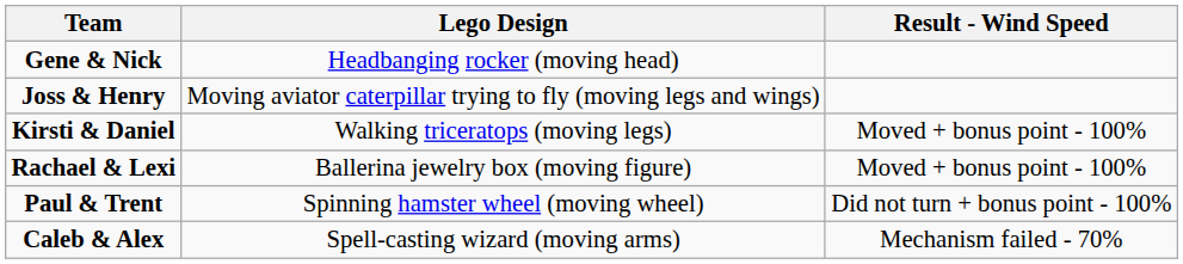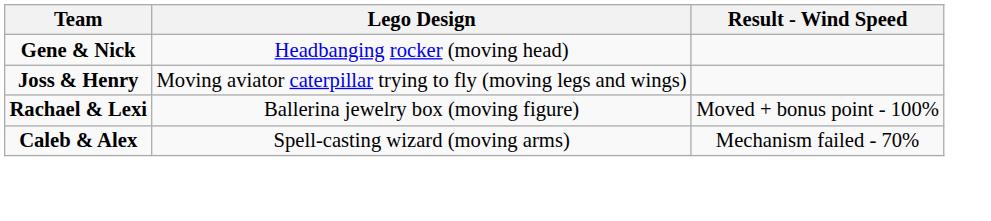 <table class="wikitable plainrowheaders" style="text-align: center; line-height:16px;">
 <tr>
 <th scope="col">Team</th>
 <th scope="col">Lego Design</th>
 <th scope="col">Result - Wind Speed</th>
 </tr>
 <tr>
 <td><strong>Gene & Nick</strong></td>
 <td><a href='#'>Headbanging</a> <a href='#'>rocker</a> (moving head)</td>
 <td></td>
 </tr>
 <tr>
 <td><strong>Joss & Henry</strong></td>
 <td>Moving aviator <a href='#'>caterpillar</a> trying to fly (moving legs and wings)</td>
 <td></td>
 </tr>
 <tr>
-<td><strong>Kirsti & Daniel</strong></td>
-<td>Walking <a href='#'>triceratops</a> (moving legs)</td>
-<td>Moved + bonus point - 100%</td>
-</tr>
-<tr>
 <td><strong>Rachael & Lexi</strong></td>
 <td>Ballerina jewelry box (moving figure)</td>
 <td>Moved + bonus point - 100%</td>
-</tr>
-<tr>
-<td><strong>Paul & Trent</strong></td>
-<td>Spinning <a href='#'>hamster wheel</a> (moving wheel)</td>
-<td>Did not turn + bonus point - 100%</td>
 </tr>
 <tr>
 <td><strong>Caleb & Alex</strong></td>
 <td>Spell-casting wizard (moving arms)</td>
 <td>Mechanism failed - 70%</td>
 </tr>
 </table>
